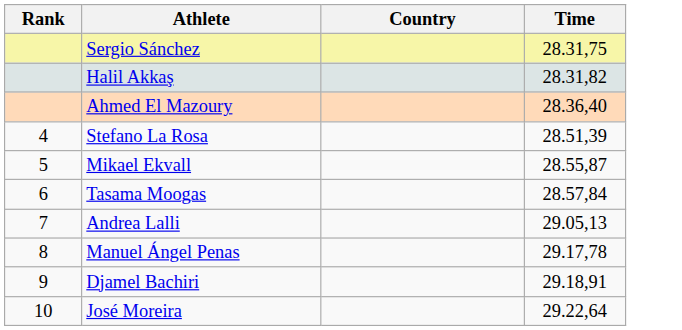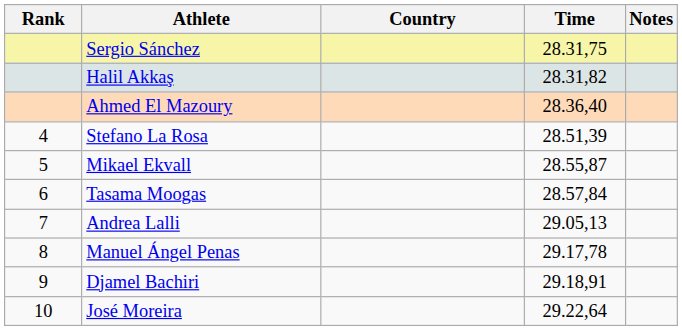 <table class="wikitable">
 <tr>
 <th width = 60>Rank</th>
 <th width = 200>Athlete</th>
 <th width = 170>Country</th>
 <th width = 80>Time</th>
+<th>Notes</th>
 </tr>
 <tr bgcolor="#F7F6A8">
 <td align=center></td>
 <td><a href='#'>Sergio Sánchez</a></td>
 <td></td>
 <td align="center">28.31,75</td>
+<td align=center></td>
 </tr>
 <tr bgcolor=dce5e5>
 <td align="center"></td>
 <td><a href='#'>Halil Akkaş</a></td>
 <td></td>
 <td align="center">28.31,82</td>
+<td align=center></td>
 </tr>
 <tr bgcolor=ffdab9>
 <td align="center"></td>
 <td><a href='#'>Ahmed El Mazoury</a></td>
 <td></td>
 <td align="center">28.36,40</td>
+<td align=center></td>
 </tr>
 <tr>
 <td align="center">4</td>
 <td><a href='#'>Stefano La Rosa</a></td>
 <td></td>
 <td align="center">28.51,39</td>
+<td align=center></td>
 </tr>
 <tr>
 <td align="center">5</td>
 <td><a href='#'>Mikael Ekvall</a></td>
 <td></td>
 <td align="center">28.55,87</td>
+<td align=center></td>
 </tr>
 <tr>
 <td align="center">6</td>
 <td><a href='#'>Tasama Moogas</a></td>
 <td></td>
 <td align="center">28.57,84</td>
+<td align=center></td>
 </tr>
 <tr>
 <td align="center">7</td>
 <td><a href='#'>Andrea Lalli</a></td>
 <td></td>
 <td align="center">29.05,13</td>
+<td align=center></td>
 </tr>
 <tr>
 <td align="center">8</td>
 <td><a href='#'>Manuel Ángel Penas</a></td>
 <td></td>
 <td align="center">29.17,78</td>
+<td align=center></td>
 </tr>
 <tr>
 <td align="center">9</td>
 <td><a href='#'>Djamel Bachiri</a></td>
 <td></td>
 <td align="center">29.18,91</td>
+<td align=center></td>
 </tr>
 <tr>
 <td align="center">10</td>
 <td><a href='#'>José Moreira</a></td>
 <td></td>
 <td align="center">29.22,64</td>
+<td align=center></td>
 </tr>
 </table>
